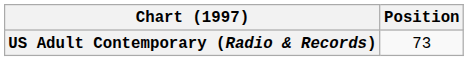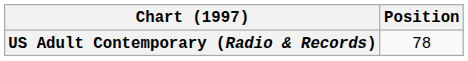 <table class="wikitable plainrowheaders" style="text-align:center">
 <tr>
 <th scope="col">Chart (1997)</th>
 <th scope="col">Position</th>
 </tr>
 <tr>
 <th scope="row">US Adult Contemporary (<em>Radio & Records</em>)</th>
-<td>73</td>
+<td>78</td>
 </tr>
 </table>
